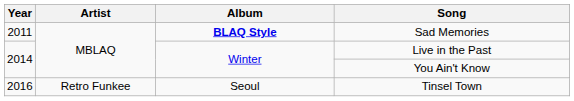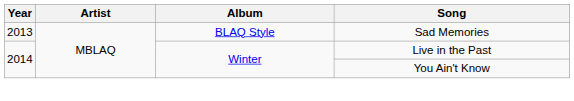 <table class="wikitable plainrowheaders" style="text-align:center;">
 <tr>
 <th style="width:1em;">Year</th>
 <th style="width:10em;">Artist</th>
 <th style="width:15em;">Album</th>
 <th style="width:20em;">Song</th>
 </tr>
 <tr>
-<td>2011</td>
+<td>2013</td>
 <td rowspan="3">MBLAQ</td>
-<td><strong><a href='#'>BLAQ Style</a></strong></td>
+<td><a href='#'>BLAQ Style</a></td>
 <td>Sad Memories</td>
 </tr>
 <tr>
 <td rowspan="2">2014</td>
 <td rowspan="2"><a href='#'>Winter</a></td>
 <td>Live in the Past</td>
 </tr>
 <tr>
 <td>You Ain't Know</td>
 </tr>
-<tr>
-<td>2016</td>
-<td>Retro Funkee</td>
-<td>Seoul</td>
-<td>Tinsel Town</td>
-</tr>
 </table>
